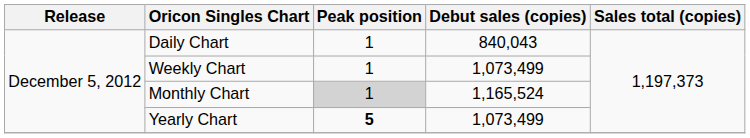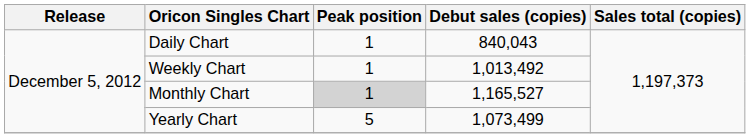 <table class="wikitable">
 <tr>
 <th>Release</th>
 <th>Oricon Singles Chart</th>
 <th>Peak position</th>
 <th>Debut sales (copies)</th>
 <th>Sales total (copies)</th>
 </tr>
 <tr>
 <td rowspan="4">December 5, 2012</td>
 <td>Daily Chart</td>
 <td align="center">1</td>
 <td align="center">840,043</td>
 <td align="center" rowspan="4">1,197,373</td>
 </tr>
 <tr>
 <td>Weekly Chart</td>
 <td align="center">1</td>
-<td align="center">1,073,499</td>
+<td align="center">1,013,492</td>
 </tr>
 <tr>
 <td>Monthly Chart</td>
 <td align="center" style="background: lightgrey;">1</td>
-<td align="center">1,165,524</td>
+<td align="center">1,165,527</td>
 </tr>
 <tr>
 <td>Yearly Chart</td>
-<td align="center"><strong>5</strong></td>
+<td align="center">5</td>
 <td align="center">1,073,499</td>
 </tr>
 <tr>
 </tr>
 </table>
